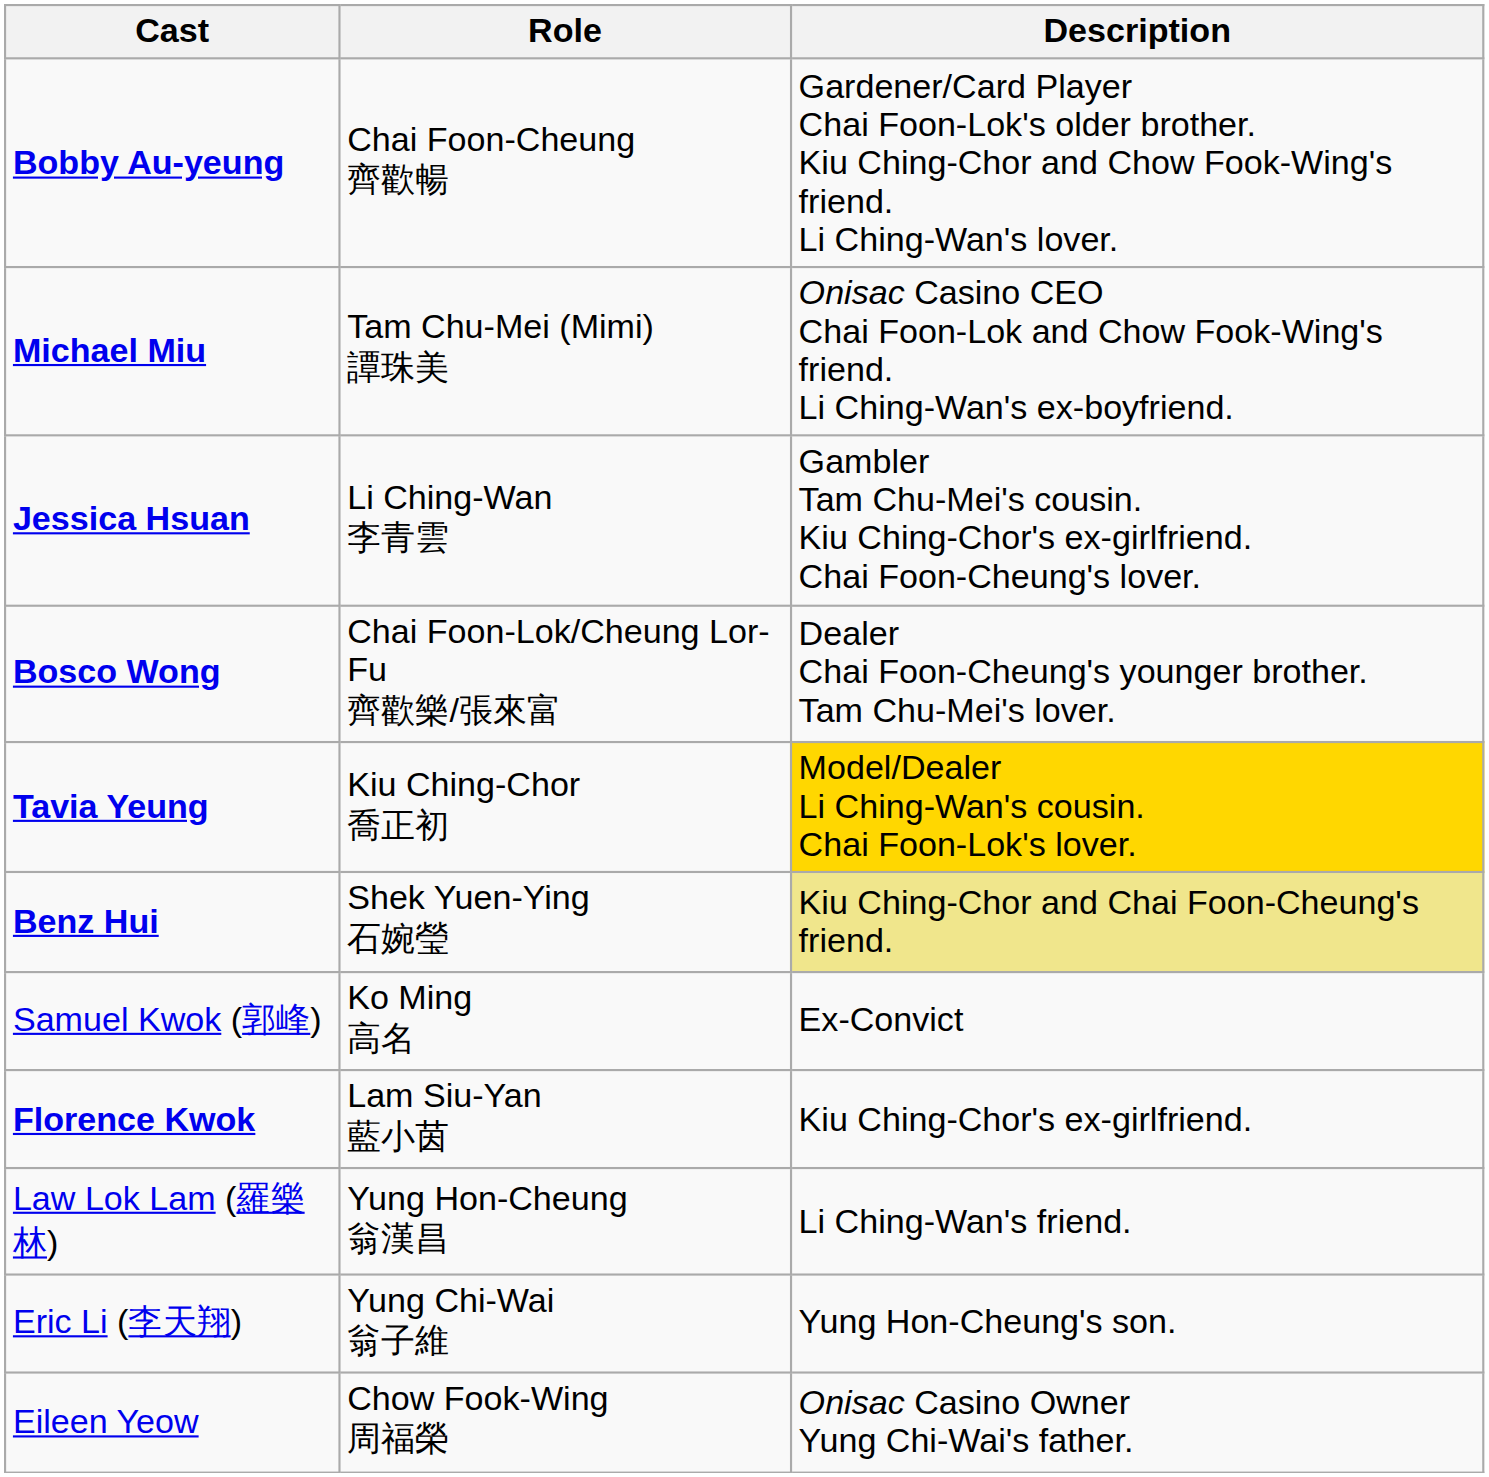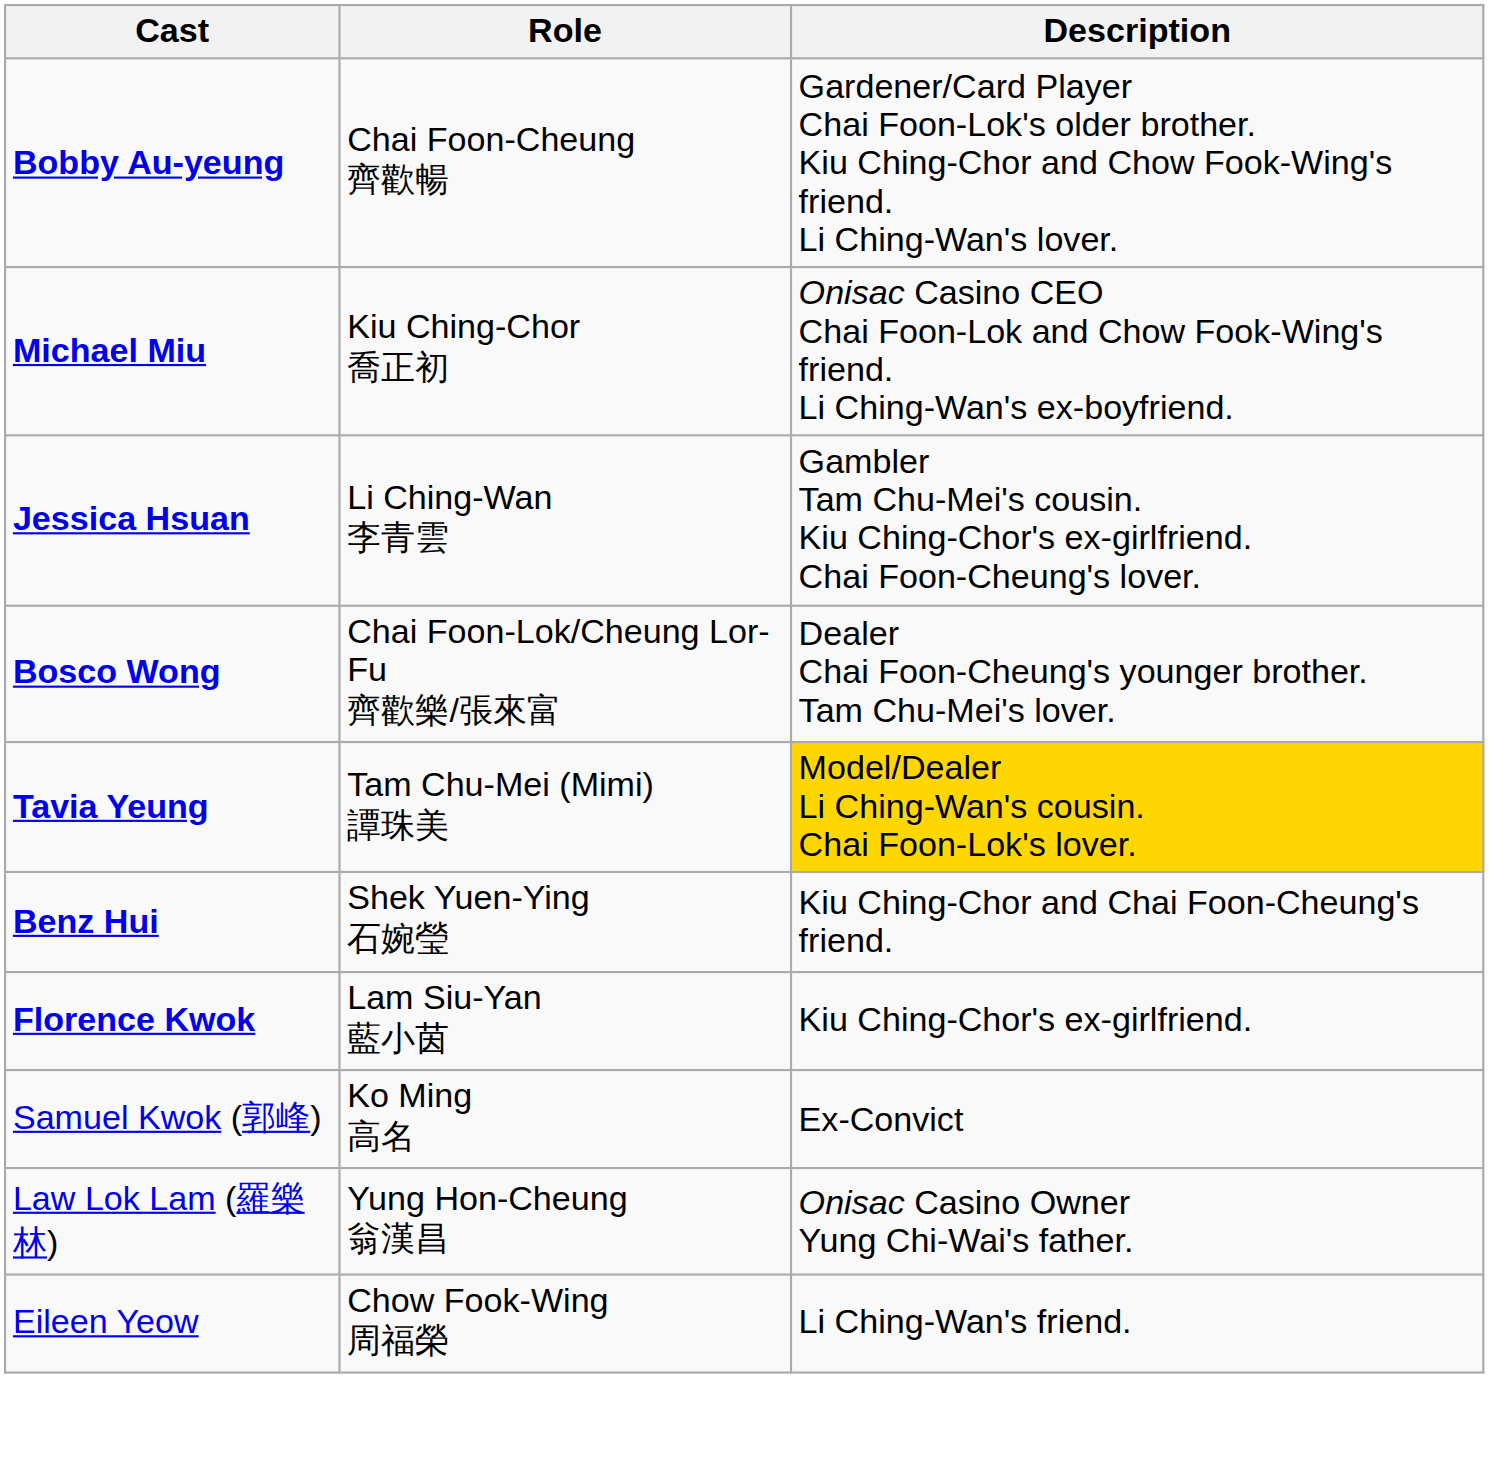 <table class="wikitable" width="55%">
 <tr>
 <th>Cast</th>
 <th>Role</th>
 <th>Description</th>
 </tr>
 <tr>
 <td><strong><a href='#'>Bobby Au-yeung</a></strong></td>
 <td>Chai Foon-Cheung <br> 齊歡暢</td>
 <td>Gardener/Card Player <br> Chai Foon-Lok's older brother. <br> Kiu Ching-Chor and Chow Fook-Wing's friend. <br> Li Ching-Wan's lover.</td>
 </tr>
 <tr>
 <td><strong><a href='#'>Michael Miu</a></strong></td>
-<td>Tam Chu-Mei (Mimi) <br> 譚珠美</td>
+<td>Kiu Ching-Chor <br> 喬正初</td>
 <td><em>Onisac</em> Casino CEO <br> Chai Foon-Lok and Chow Fook-Wing's friend. <br> Li Ching-Wan's ex-boyfriend.</td>
 </tr>
 <tr>
 <td><strong><a href='#'>Jessica Hsuan</a></strong></td>
 <td>Li Ching-Wan <br> 李青雲</td>
 <td>Gambler <br> Tam Chu-Mei's cousin. <br> Kiu Ching-Chor's ex-girlfriend. <br> Chai Foon-Cheung's lover.</td>
 </tr>
 <tr>
 <td><strong><a href='#'>Bosco Wong</a></strong></td>
 <td>Chai Foon-Lok/Cheung Lor-Fu <br> 齊歡樂/張來富</td>
 <td>Dealer <br> Chai Foon-Cheung's younger brother. <br> Tam Chu-Mei's lover.</td>
 </tr>
 <tr>
 <td><strong><a href='#'>Tavia Yeung</a></strong></td>
-<td>Kiu Ching-Chor <br> 喬正初</td>
+<td>Tam Chu-Mei (Mimi) <br> 譚珠美</td>
 <td style="background: gold;">Model/Dealer <br> Li Ching-Wan's cousin. <br> Chai Foon-Lok's lover.</td>
 </tr>
 <tr>
 <td><strong><a href='#'>Benz Hui</a></strong></td>
 <td>Shek Yuen-Ying <br> 石婉瑩</td>
-<td style="background: khaki;">Kiu Ching-Chor and Chai Foon-Cheung's friend.</td>
+<td>Kiu Ching-Chor and Chai Foon-Cheung's friend.</td>
+</tr>
+<tr>
+<td><strong><a href='#'>Florence Kwok</a></strong></td>
+<td>Lam Siu-Yan <br> 藍小茵</td>
+<td>Kiu Ching-Chor's ex-girlfriend.</td>
 </tr>
 <tr>
 <td><a href='#'>Samuel Kwok</a> (<a href='#'>郭峰</a>)</td>
 <td>Ko Ming <br> 高名</td>
 <td>Ex-Convict</td>
 </tr>
 <tr>
-<td><strong><a href='#'>Florence Kwok</a></strong></td>
-<td>Lam Siu-Yan <br> 藍小茵</td>
-<td>Kiu Ching-Chor's ex-girlfriend.</td>
-</tr>
-<tr>
 <td><a href='#'>Law Lok Lam</a> (<a href='#'>羅樂林</a>)</td>
 <td>Yung Hon-Cheung <br> 翁漢昌</td>
-<td>Li Ching-Wan's friend.</td>
-</tr>
-<tr>
-<td><a href='#'>Eric Li</a> (<a href='#'>李天翔</a>)</td>
-<td>Yung Chi-Wai <br> 翁子維</td>
-<td>Yung Hon-Cheung's son.</td>
+<td><em>Onisac</em> Casino Owner <br>Yung Chi-Wai's father.</td>
 </tr>
 <tr>
 <td><a href='#'>Eileen Yeow</a></td>
 <td>Chow Fook-Wing <br> 周福榮</td>
-<td><em>Onisac</em> Casino Owner <br>Yung Chi-Wai's father.</td>
+<td>Li Ching-Wan's friend.</td>
 </tr>
 </table>
